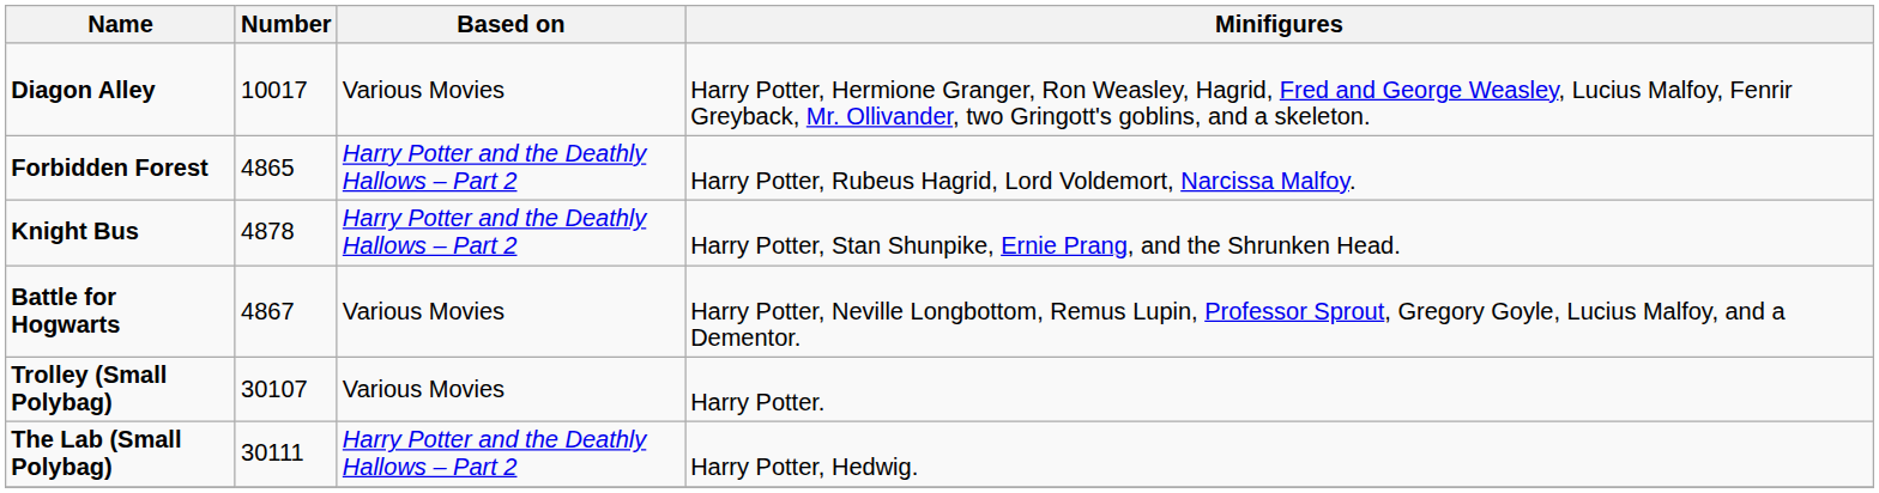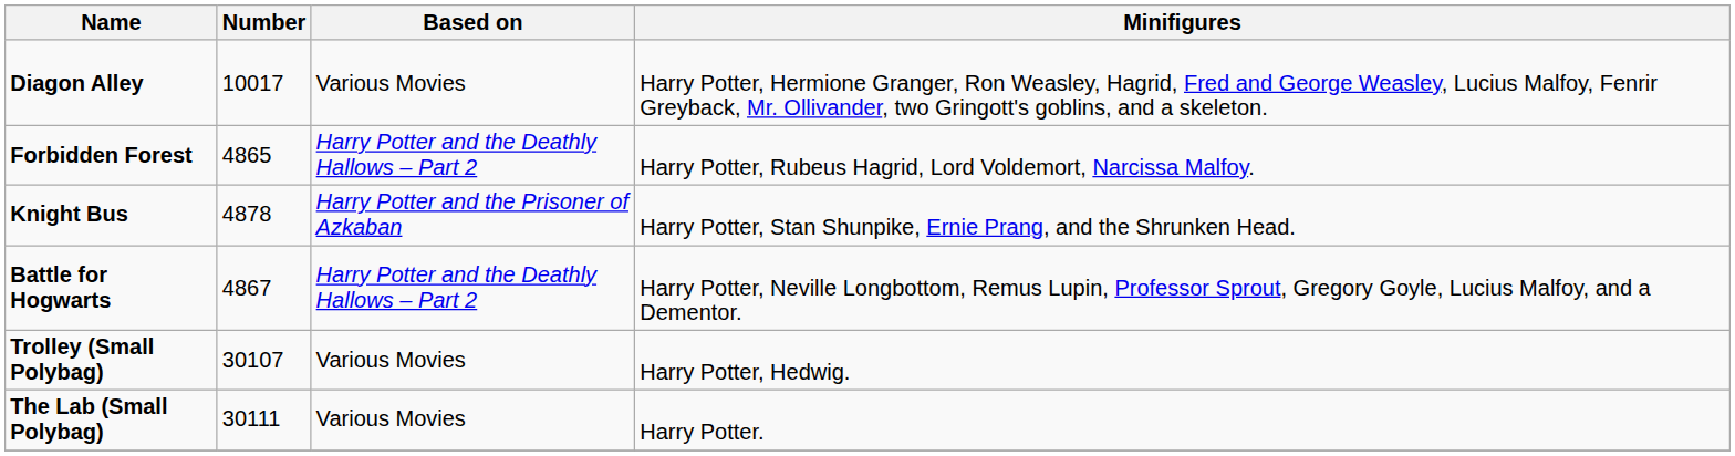 <table class="wikitable">
 <tr>
 <th>Name</th>
 <th>Number</th>
 <th>Based on</th>
 <th>Minifigures</th>
 </tr>
 <tr>
 <td><strong>Diagon Alley</strong></td>
 <td>10017</td>
 <td>Various Movies</td>
 <td><br>Harry Potter, Hermione Granger, Ron Weasley, Hagrid, <a href='#'>Fred and George Weasley</a>, Lucius Malfoy, Fenrir Greyback, <a href='#'>Mr. Ollivander</a>, two Gringott's goblins, and a skeleton.</td>
 </tr>
 <tr>
 <td><strong>Forbidden Forest</strong></td>
 <td>4865</td>
 <td><em><a href='#'>Harry Potter and the Deathly Hallows – Part 2</a></em></td>
 <td><br>Harry Potter, Rubeus Hagrid, Lord Voldemort, <a href='#'>Narcissa Malfoy</a>.</td>
 </tr>
 <tr>
 <td><strong>Knight Bus</strong></td>
 <td>4878</td>
-<td><em><a href='#'>Harry Potter and the Deathly Hallows – Part 2</a></em></td>
+<td><em><a href='#'>Harry Potter and the Prisoner of Azkaban</a></em></td>
 <td><br>Harry Potter, Stan Shunpike, <a href='#'>Ernie Prang</a>, and the Shrunken Head.</td>
 </tr>
 <tr>
 <td><strong>Battle for Hogwarts</strong></td>
 <td>4867</td>
-<td>Various Movies</td>
+<td><em><a href='#'>Harry Potter and the Deathly Hallows – Part 2</a></em></td>
 <td><br>Harry Potter, Neville Longbottom, Remus Lupin, <a href='#'>Professor Sprout</a>, Gregory Goyle, Lucius Malfoy, and a Dementor.</td>
 </tr>
 <tr>
 <td><strong>Trolley (Small Polybag)</strong></td>
 <td>30107</td>
 <td>Various Movies</td>
-<td><br>Harry Potter.</td>
+<td><br>Harry Potter, Hedwig.</td>
 </tr>
 <tr>
 <td><strong>The Lab (Small Polybag)</strong></td>
 <td>30111</td>
-<td><em><a href='#'>Harry Potter and the Deathly Hallows – Part 2</a></em></td>
-<td><br>Harry Potter, Hedwig.</td>
+<td>Various Movies</td>
+<td><br>Harry Potter.</td>
 </tr>
 <tr>
 </tr>
 </table>
